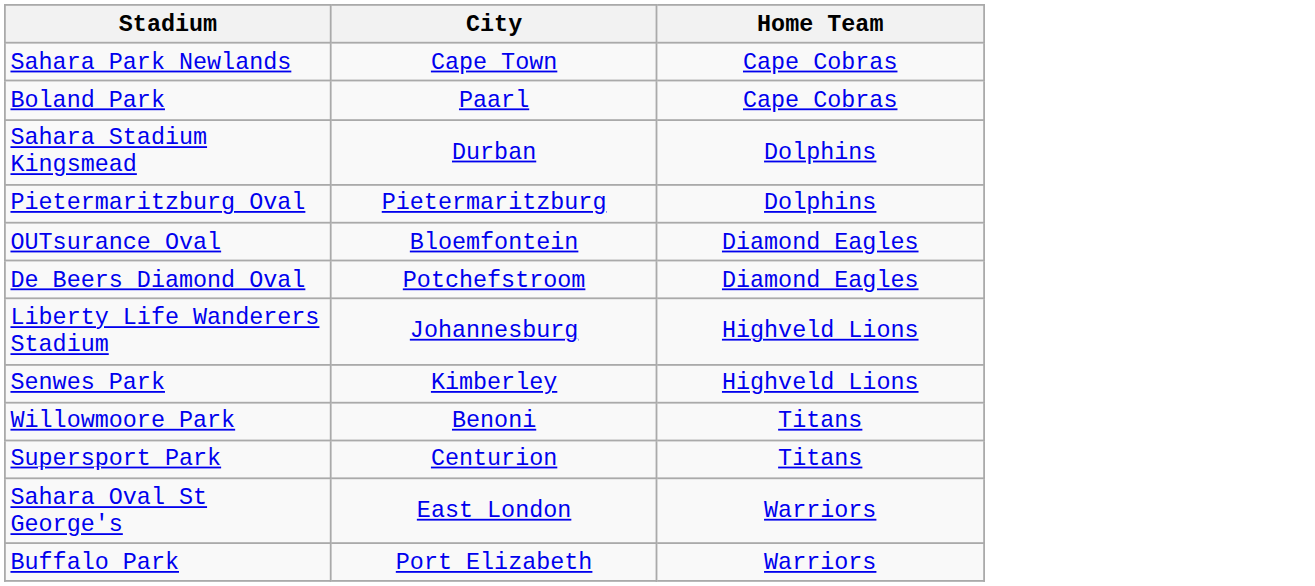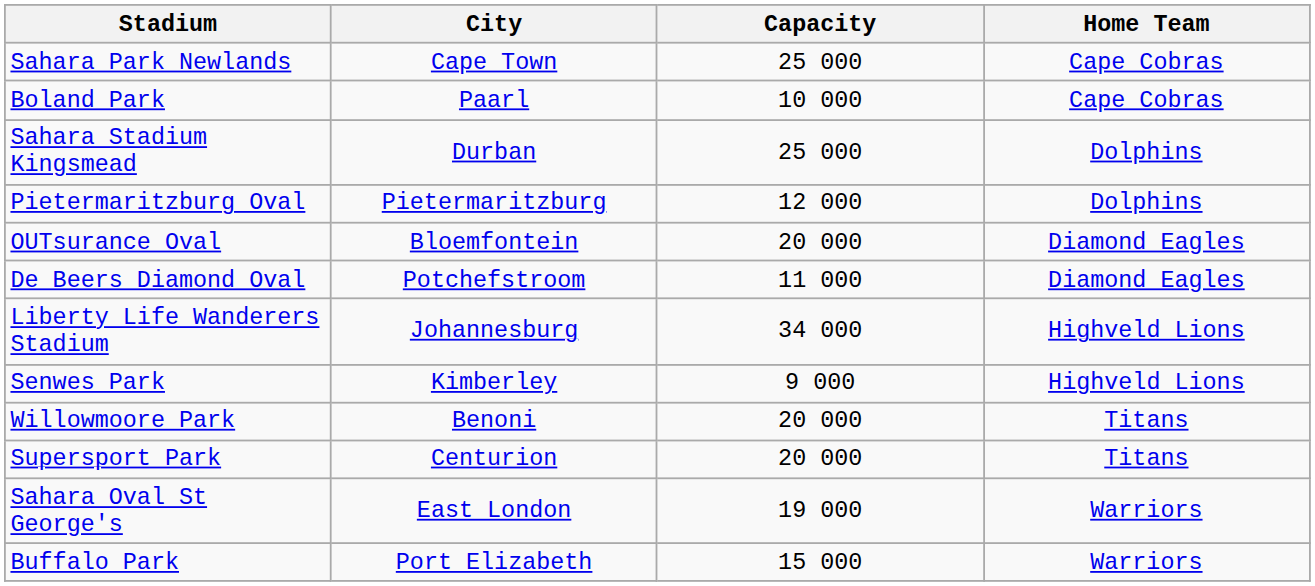 <table class="wikitable" style="text-align:center;">
 <tr>
 <th width=175>Stadium</th>
 <th width=175>City</th>
+<th width=175>Capacity</th>
 <th width=175>Home Team</th>
 </tr>
 <tr style="background:#f9f9f9;">
 <td style="text-align:left;"><a href='#'>Sahara Park Newlands</a></td>
 <td><a href='#'>Cape Town</a></td>
+<td>25 000</td>
 <td><a href='#'>Cape Cobras</a></td>
 </tr>
 <tr style="background:#f9f9f9;">
 <td style="text-align:left;"><a href='#'>Boland Park</a></td>
 <td><a href='#'>Paarl</a></td>
+<td>10 000</td>
 <td><a href='#'>Cape Cobras</a></td>
 </tr>
 <tr style="background:#f9f9f9;">
 <td style="text-align:left;"><a href='#'>Sahara Stadium Kingsmead</a></td>
 <td><a href='#'>Durban</a></td>
+<td>25 000</td>
 <td><a href='#'>Dolphins</a></td>
 </tr>
 <tr style="background:#f9f9f9;">
 <td style="text-align:left;"><a href='#'>Pietermaritzburg Oval</a></td>
 <td><a href='#'>Pietermaritzburg</a></td>
+<td>12 000</td>
 <td><a href='#'>Dolphins</a></td>
 </tr>
 <tr style="background:#f9f9f9;">
 <td style="text-align:left;"><a href='#'>OUTsurance Oval</a></td>
 <td><a href='#'>Bloemfontein</a></td>
+<td>20 000</td>
 <td><a href='#'>Diamond Eagles</a></td>
 </tr>
 <tr style="background:#f9f9f9;">
 <td style="text-align:left;"><a href='#'>De Beers Diamond Oval</a></td>
 <td><a href='#'>Potchefstroom</a></td>
+<td>11 000</td>
 <td><a href='#'>Diamond Eagles</a></td>
 </tr>
 <tr style="background:#f9f9f9;">
 <td style="text-align:left;"><a href='#'>Liberty Life Wanderers Stadium</a></td>
 <td><a href='#'>Johannesburg</a></td>
+<td>34 000</td>
 <td><a href='#'>Highveld Lions</a></td>
 </tr>
 <tr style="background:#f9f9f9;">
 <td style="text-align:left;"><a href='#'>Senwes Park</a></td>
 <td><a href='#'>Kimberley</a></td>
+<td>9 000</td>
 <td><a href='#'>Highveld Lions</a></td>
 </tr>
 <tr style="background:#f9f9f9;">
 <td style="text-align:left;"><a href='#'>Willowmoore Park</a></td>
 <td><a href='#'>Benoni</a></td>
+<td>20 000</td>
 <td><a href='#'>Titans</a></td>
 </tr>
 <tr style="background:#f9f9f9;">
 <td style="text-align:left;"><a href='#'>Supersport Park</a></td>
 <td><a href='#'>Centurion</a></td>
+<td>20 000</td>
 <td><a href='#'>Titans</a></td>
 </tr>
 <tr style="background:#f9f9f9;">
 <td style="text-align:left;"><a href='#'>Sahara Oval St George's</a></td>
 <td><a href='#'>East London</a></td>
+<td>19 000</td>
 <td><a href='#'>Warriors</a></td>
 </tr>
 <tr style="background:#f9f9f9;">
 <td style="text-align:left;"><a href='#'>Buffalo Park</a></td>
 <td><a href='#'>Port Elizabeth</a></td>
+<td>15 000</td>
 <td><a href='#'>Warriors</a></td>
 </tr>
 </table>
